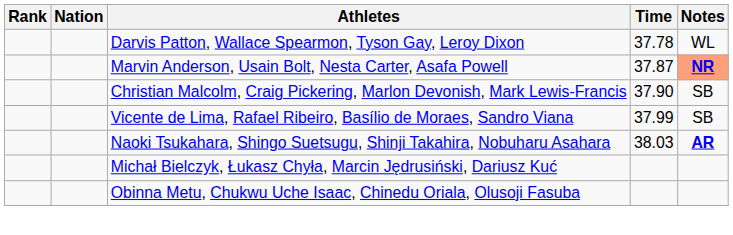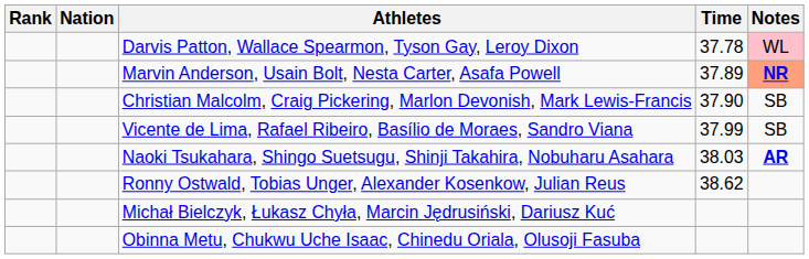 <table class="wikitable sortable" style="text-align:center">
 <tr>
 <th>Rank</th>
 <th>Nation</th>
 <th>Athletes</th>
 <th>Time</th>
 <th>Notes</th>
 </tr>
 <tr>
 <td></td>
 <td align=left></td>
 <td align=left><a href='#'>Darvis Patton</a>, <a href='#'>Wallace Spearmon</a>, <a href='#'>Tyson Gay</a>, <a href='#'>Leroy Dixon</a></td>
 <td>37.78</td>
-<td>WL</td>
+<td style="background: pink;">WL</td>
 </tr>
 <tr>
 <td></td>
 <td align=left></td>
 <td align=left><a href='#'>Marvin Anderson</a>, <a href='#'>Usain Bolt</a>, <a href='#'>Nesta Carter</a>, <a href='#'>Asafa Powell</a></td>
-<td>37.87</td>
+<td>37.89</td>
 <td style="background: lightsalmon;"><strong><a href='#'>NR</a></strong></td>
 </tr>
 <tr>
 <td></td>
 <td align=left></td>
 <td align=left><a href='#'>Christian Malcolm</a>, <a href='#'>Craig Pickering</a>, <a href='#'>Marlon Devonish</a>, <a href='#'>Mark Lewis-Francis</a></td>
 <td>37.90</td>
 <td>SB</td>
 </tr>
 <tr>
 <td></td>
 <td align=left></td>
 <td align=left><a href='#'>Vicente de Lima</a>, <a href='#'>Rafael Ribeiro</a>, <a href='#'>Basílio de Moraes</a>, <a href='#'>Sandro Viana</a></td>
 <td>37.99</td>
 <td>SB</td>
 </tr>
 <tr>
 <td></td>
 <td align=left></td>
 <td align=left><a href='#'>Naoki Tsukahara</a>, <a href='#'>Shingo Suetsugu</a>, <a href='#'>Shinji Takahira</a>, <a href='#'>Nobuharu Asahara</a></td>
 <td>38.03</td>
 <td><strong><a href='#'>AR</a></strong></td>
 </tr>
 <tr>
 <td></td>
 <td align=left></td>
+<td align=left><a href='#'>Ronny Ostwald</a>, <a href='#'>Tobias Unger</a>, <a href='#'>Alexander Kosenkow</a>, <a href='#'>Julian Reus</a></td>
+<td>38.62</td>
+<td></td>
+</tr>
+<tr>
+<td></td>
+<td align=left></td>
 <td align=left><a href='#'>Michał Bielczyk</a>, <a href='#'>Łukasz Chyła</a>, <a href='#'>Marcin Jędrusiński</a>, <a href='#'>Dariusz Kuć</a></td>
 <td></td>
 <td></td>
 </tr>
 <tr>
 <td></td>
 <td align=left></td>
 <td align=left><a href='#'>Obinna Metu</a>, <a href='#'>Chukwu Uche Isaac</a>, <a href='#'>Chinedu Oriala</a>, <a href='#'>Olusoji Fasuba</a></td>
 <td></td>
 <td></td>
 </tr>
 </table>
